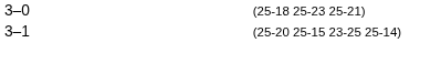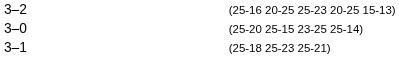 <table>
 <tr>
 <th width=200></th>
 <th width=80></th>
 <th width=200></th>
 <th width=220></th>
 </tr>
 <tr>
 <td align=right><strong></strong></td>
+<td align=center>3–2</td>
+<td></td>
+<td><small>(25-16 20-25 25-23 20-25 15-13)</small></td>
+</tr>
+<tr>
+<td align=right><strong></strong></td>
 <td align=center>3–0</td>
 <td></td>
-<td><small>(25-18 25-23 25-21)</small></td>
+<td><small>(25-20 25-15 23-25 25-14)</small></td>
 </tr>
 <tr>
 <td align=right><strong></strong></td>
 <td align=center>3–1</td>
 <td></td>
-<td><small>(25-20 25-15 23-25 25-14)</small></td>
+<td><small>(25-18 25-23 25-21)</small></td>
 </tr>
 </table>
